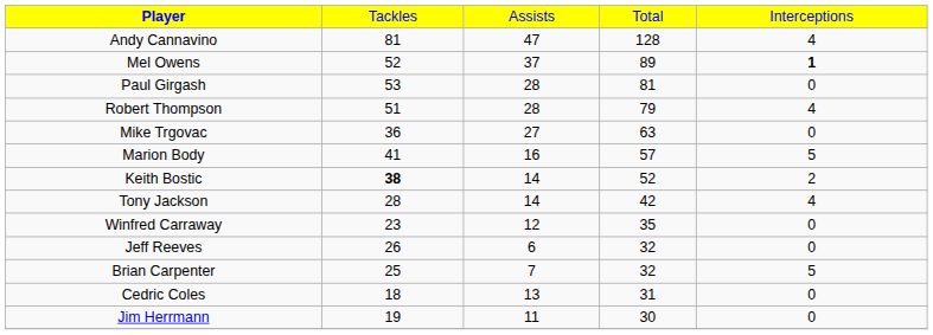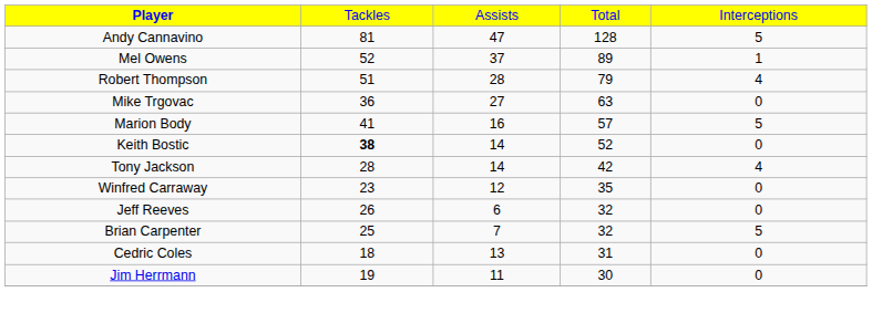 <table class="wikitable" width="80%">
 <tr align="center"  style="background:yellow;color:blue;">
 <td><strong>Player</strong></td>
 <td>Tackles</td>
 <td>Assists</td>
 <td>Total</td>
 <td>Interceptions</td>
 </tr>
 <tr align="center" bgcolor="">
 <td>Andy Cannavino</td>
 <td>81</td>
 <td>47</td>
 <td>128</td>
-<td>4</td>
+<td>5</td>
 </tr>
 <tr align="center" bgcolor="">
 <td>Mel Owens</td>
 <td>52</td>
 <td>37</td>
 <td>89</td>
-<td><strong>1</strong></td>
-</tr>
-<tr align="center" bgcolor="">
-<td>Paul Girgash</td>
-<td>53</td>
-<td>28</td>
-<td>81</td>
-<td>0</td>
+<td>1</td>
 </tr>
 <tr align="center" bgcolor="">
 <td>Robert Thompson</td>
 <td>51</td>
 <td>28</td>
 <td>79</td>
 <td>4</td>
 </tr>
 <tr align="center" bgcolor="">
 <td>Mike Trgovac</td>
 <td>36</td>
 <td>27</td>
 <td>63</td>
 <td>0</td>
 </tr>
 <tr align="center" bgcolor="">
 <td>Marion Body</td>
 <td>41</td>
 <td>16</td>
 <td>57</td>
 <td>5</td>
 </tr>
 <tr align="center" bgcolor="">
 <td>Keith Bostic</td>
 <td><strong>38</strong></td>
 <td>14</td>
 <td>52</td>
-<td>2</td>
+<td>0</td>
 </tr>
 <tr align="center" bgcolor="">
 <td>Tony Jackson</td>
 <td>28</td>
 <td>14</td>
 <td>42</td>
 <td>4</td>
 </tr>
 <tr align="center" bgcolor="">
 <td>Winfred Carraway</td>
 <td>23</td>
 <td>12</td>
 <td>35</td>
 <td>0</td>
 </tr>
 <tr align="center" bgcolor="">
 <td>Jeff Reeves</td>
 <td>26</td>
 <td>6</td>
 <td>32</td>
 <td>0</td>
 </tr>
 <tr align="center" bgcolor="">
 <td>Brian Carpenter</td>
 <td>25</td>
 <td>7</td>
 <td>32</td>
 <td>5</td>
 </tr>
 <tr align="center" bgcolor="">
 <td>Cedric Coles</td>
 <td>18</td>
 <td>13</td>
 <td>31</td>
 <td>0</td>
 </tr>
 <tr align="center" bgcolor="">
 <td><a href='#'>Jim Herrmann</a></td>
 <td>19</td>
 <td>11</td>
 <td>30</td>
 <td>0</td>
 </tr>
 <tr align="center" bgcolor="">
 </tr>
 </table>
